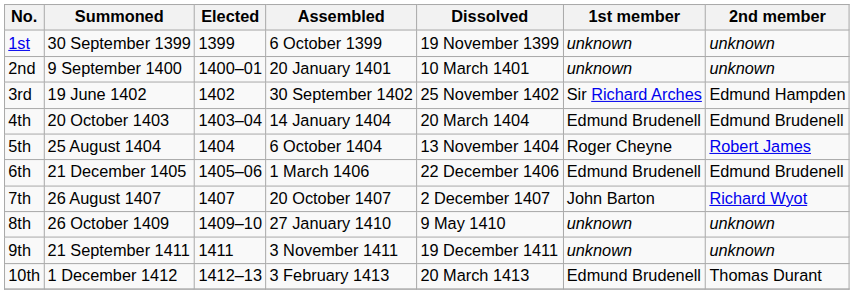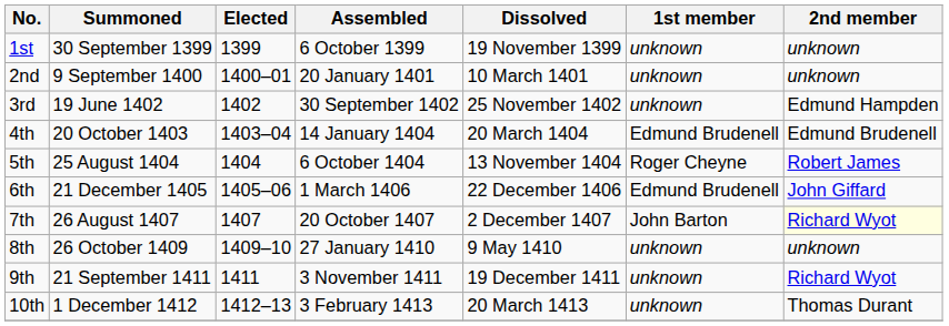 <table class="wikitable">
 <tr>
 <th>No.</th>
 <th>Summoned</th>
 <th>Elected</th>
 <th>Assembled</th>
 <th>Dissolved</th>
 <th>1st member</th>
 <th>2nd member</th>
 </tr>
 <tr>
 <td><a href='#'>1st</a></td>
 <td>30 September 1399</td>
 <td>1399</td>
 <td>6 October 1399</td>
 <td>19 November 1399</td>
 <td><em>unknown</em></td>
 <td><em>unknown</em></td>
 </tr>
 <tr>
 <td>2nd</td>
 <td>9 September 1400</td>
 <td>1400–01</td>
 <td>20 January 1401</td>
 <td>10 March 1401</td>
 <td><em>unknown</em></td>
 <td><em>unknown</em></td>
 </tr>
 <tr>
 <td>3rd</td>
 <td>19 June 1402</td>
 <td>1402</td>
 <td>30 September 1402</td>
 <td>25 November 1402</td>
-<td>Sir <a href='#'>Richard Arches</a></td>
+<td><em>unknown</em></td>
 <td>Edmund Hampden</td>
 </tr>
 <tr>
 <td>4th</td>
 <td>20 October 1403</td>
 <td>1403–04</td>
 <td>14 January 1404</td>
 <td>20 March 1404</td>
 <td>Edmund Brudenell</td>
 <td>Edmund Brudenell</td>
 </tr>
 <tr>
 <td>5th</td>
 <td>25 August 1404</td>
 <td>1404</td>
 <td>6 October 1404</td>
 <td>13 November 1404</td>
 <td>Roger Cheyne</td>
 <td><a href='#'>Robert James</a></td>
 </tr>
 <tr>
 <td>6th</td>
 <td>21 December 1405</td>
 <td>1405–06</td>
 <td>1 March 1406</td>
 <td>22 December 1406</td>
 <td>Edmund Brudenell</td>
-<td>Edmund Brudenell</td>
+<td><a href='#'>John Giffard</a></td>
 </tr>
 <tr>
 <td>7th</td>
 <td>26 August 1407</td>
 <td>1407</td>
 <td>20 October 1407</td>
 <td>2 December 1407</td>
 <td>John Barton</td>
-<td><a href='#'>Richard Wyot</a></td>
+<td style="background: lightyellow;"><a href='#'>Richard Wyot</a></td>
 </tr>
 <tr>
 <td>8th</td>
 <td>26 October 1409</td>
 <td>1409–10</td>
 <td>27 January 1410</td>
 <td>9 May 1410</td>
 <td><em>unknown</em></td>
 <td><em>unknown</em></td>
 </tr>
 <tr>
 <td>9th</td>
 <td>21 September 1411</td>
 <td>1411</td>
 <td>3 November 1411</td>
 <td>19 December 1411</td>
 <td><em>unknown</em></td>
-<td><em>unknown</em></td>
+<td><a href='#'>Richard Wyot</a></td>
 </tr>
 <tr>
 <td>10th</td>
 <td>1 December 1412</td>
 <td>1412–13</td>
 <td>3 February 1413</td>
 <td>20 March 1413</td>
-<td>Edmund Brudenell</td>
+<td><em>unknown</em></td>
 <td>Thomas Durant</td>
 </tr>
 <tr>
 </tr>
 </table>
